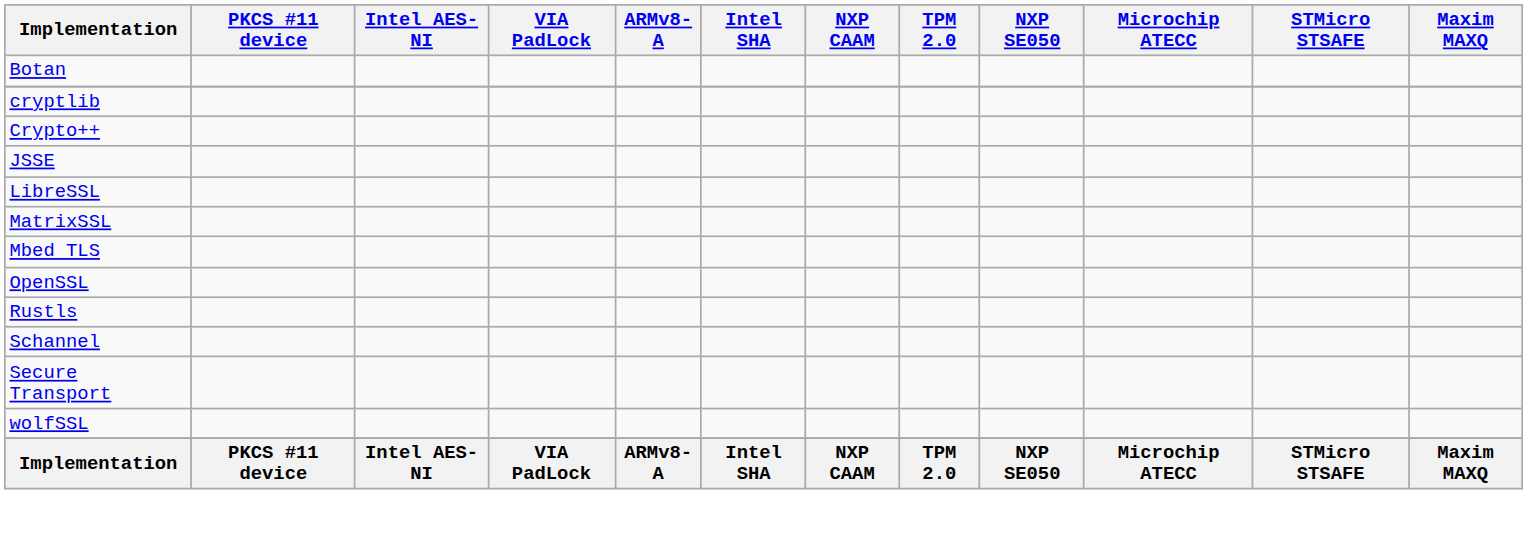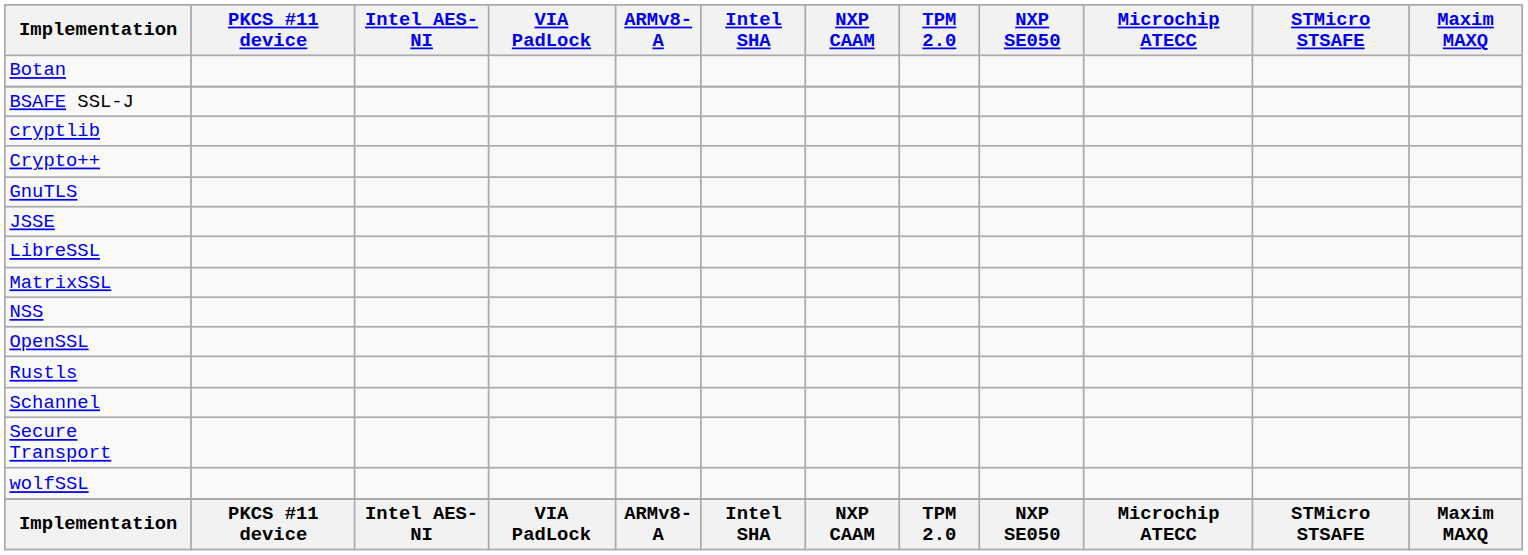 <table class="wikitable sortable sort-under" style="text-align: left; font-size: smaller">
 <tr>
 <th>Implementation</th>
 <th><a href='#'>PKCS #11 device</a></th>
 <th><a href='#'>Intel AES-NI</a></th>
 <th><a href='#'>VIA PadLock</a></th>
 <th><a href='#'>ARMv8-A</a></th>
 <th><a href='#'>Intel SHA</a></th>
 <th><a href='#'>NXP CAAM</a></th>
 <th><a href='#'>TPM 2.0</a></th>
 <th><a href='#'>NXP SE050</a></th>
 <th><a href='#'>Microchip ATECC</a></th>
 <th><a href='#'>STMicro STSAFE</a></th>
 <th><a href='#'>Maxim MAXQ</a></th>
 </tr>
 <tr>
 <td><a href='#'>Botan</a></td>
 <td></td>
 <td></td>
 <td></td>
 <td></td>
 <td></td>
 <td></td>
 <td></td>
 <td></td>
 <td></td>
 <td></td>
 <td></td>
 </tr>
 <tr>
 </tr>
 <tr>
+<td><a href='#'>BSAFE</a> SSL-J </td>
+<td></td>
+<td></td>
+<td></td>
+<td></td>
+<td></td>
+<td></td>
+<td></td>
+<td></td>
+<td></td>
+<td></td>
+<td></td>
+</tr>
+<tr>
 <td><a href='#'>cryptlib</a></td>
 <td></td>
 <td></td>
 <td></td>
 <td></td>
 <td></td>
 <td></td>
 <td></td>
 <td></td>
 <td></td>
 <td></td>
 <td></td>
 </tr>
 <tr>
 <td><a href='#'>Crypto++</a></td>
+<td></td>
+<td></td>
+<td></td>
+<td></td>
+<td></td>
+<td></td>
+<td></td>
+<td></td>
+<td></td>
+<td></td>
+<td></td>
+</tr>
+<tr>
+<td><a href='#'>GnuTLS</a></td>
 <td></td>
 <td></td>
 <td></td>
 <td></td>
 <td></td>
 <td></td>
 <td></td>
 <td></td>
 <td></td>
 <td></td>
 <td></td>
 </tr>
 <tr>
 <td><a href='#'>JSSE</a></td>
 <td></td>
 <td></td>
 <td></td>
 <td></td>
 <td></td>
 <td></td>
 <td></td>
 <td></td>
 <td></td>
 <td></td>
 <td></td>
 </tr>
 <tr>
 <td><a href='#'>LibreSSL</a></td>
 <td></td>
 <td></td>
 <td></td>
 <td></td>
 <td></td>
 <td></td>
 <td></td>
 <td></td>
 <td></td>
 <td></td>
 <td></td>
 </tr>
 <tr>
 <td><a href='#'>MatrixSSL</a></td>
 <td></td>
 <td></td>
 <td></td>
 <td></td>
 <td></td>
 <td></td>
 <td></td>
 <td></td>
 <td></td>
 <td></td>
 <td></td>
 </tr>
 <tr>
-<td><a href='#'>Mbed TLS</a></td>
+<td><a href='#'>NSS</a></td>
 <td></td>
 <td></td>
 <td></td>
 <td></td>
 <td></td>
 <td></td>
 <td></td>
 <td></td>
 <td></td>
 <td></td>
 <td></td>
 </tr>
 <tr>
 <td><a href='#'>OpenSSL</a></td>
 <td></td>
 <td></td>
 <td></td>
 <td></td>
 <td></td>
 <td></td>
 <td></td>
 <td></td>
 <td></td>
 <td></td>
 <td></td>
 </tr>
 <tr>
 <td><a href='#'>Rustls</a></td>
 <td></td>
 <td></td>
 <td></td>
 <td></td>
 <td></td>
 <td></td>
 <td></td>
 <td></td>
 <td></td>
 <td></td>
 <td></td>
 </tr>
 <tr>
 <td><a href='#'>Schannel</a></td>
 <td></td>
 <td></td>
 <td></td>
 <td></td>
 <td></td>
 <td></td>
 <td></td>
 <td></td>
 <td></td>
 <td></td>
 <td></td>
 </tr>
 <tr>
 <td><a href='#'>Secure Transport</a></td>
 <td></td>
 <td></td>
 <td></td>
 <td></td>
 <td></td>
 <td></td>
 <td></td>
 <td></td>
 <td></td>
 <td></td>
 <td></td>
 </tr>
 <tr>
 <td><a href='#'>wolfSSL</a></td>
 <td></td>
 <td></td>
 <td></td>
 <td></td>
 <td></td>
 <td></td>
 <td></td>
 <td></td>
 <td></td>
 <td></td>
 <td></td>
 </tr>
 <tr>
 </tr>
 <tr class="sortbottom">
 <th>Implementation</th>
 <th>PKCS #11 device</th>
 <th>Intel AES-NI</th>
 <th>VIA PadLock</th>
 <th>ARMv8-A</th>
 <th>Intel SHA</th>
 <th>NXP CAAM</th>
 <th>TPM 2.0</th>
 <th>NXP SE050</th>
 <th>Microchip ATECC</th>
 <th>STMicro STSAFE</th>
 <th>Maxim MAXQ</th>
 </tr>
 </table>
